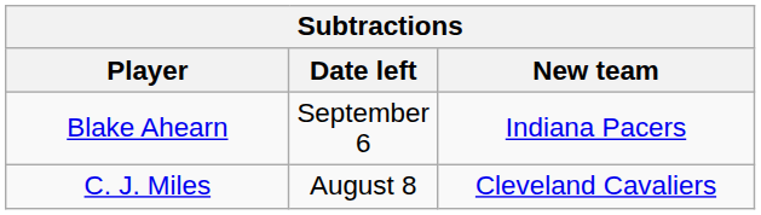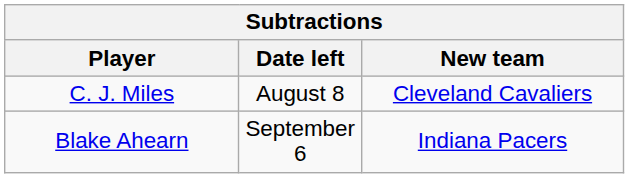 <table class="wikitable" style="text-align:center">
 <tr>
 <th colspan=3>Subtractions</th>
 </tr>
 <tr>
 <th style="width:160px">Player</th>
 <th style="width:80px">Date left</th>
 <th style="width:180px">New team</th>
 </tr>
 <tr>
+<td><a href='#'>C. J. Miles</a></td>
+<td>August 8</td>
+<td><a href='#'>Cleveland Cavaliers</a></td>
+</tr>
+<tr>
 <td><a href='#'>Blake Ahearn</a></td>
 <td>September 6</td>
 <td><a href='#'>Indiana Pacers</a></td>
 </tr>
-<tr>
-<td><a href='#'>C. J. Miles</a></td>
-<td>August 8</td>
-<td><a href='#'>Cleveland Cavaliers</a></td>
-</tr>
 </table>
